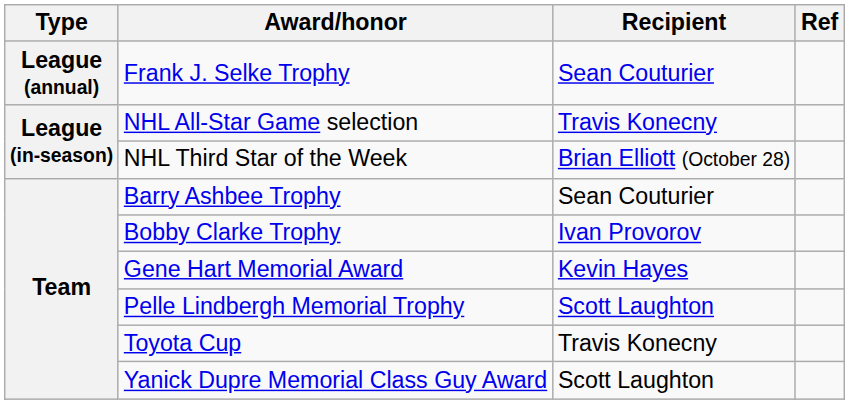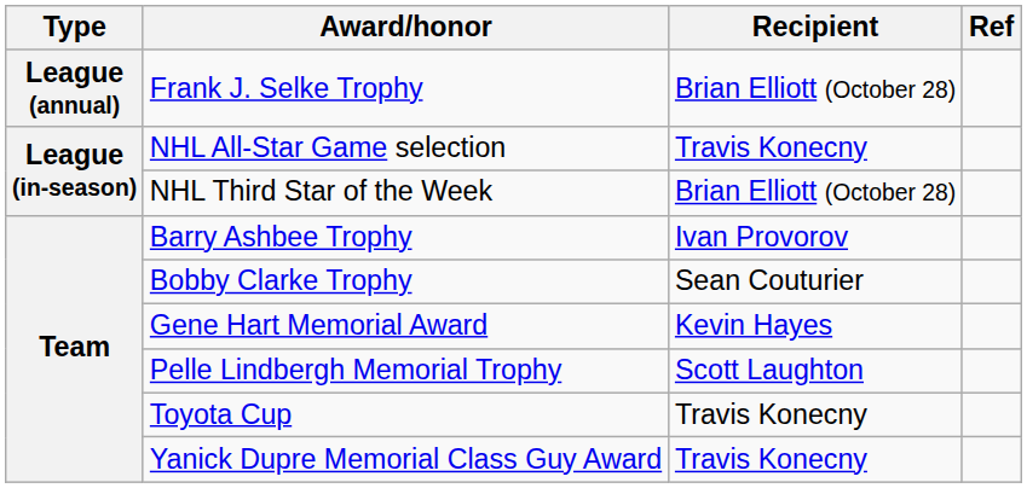 <table class="wikitable">
 <tr>
 <th scope="col">Type</th>
 <th scope="col">Award/honor</th>
 <th scope="col">Recipient</th>
 <th scope="col">Ref</th>
 </tr>
 <tr>
 <th scope="row" rowspan="1">League<br><small>(annual)</small></th>
 <td><a href='#'>Frank J. Selke Trophy</a></td>
-<td><a href='#'>Sean Couturier</a></td>
+<td><a href='#'>Brian Elliott</a> <small>(October 28)</small></td>
 <td></td>
 </tr>
 <tr>
 <th scope="row" rowspan="2">League<br><small>(in-season)</small></th>
 <td><a href='#'>NHL All-Star Game</a> selection</td>
 <td><a href='#'>Travis Konecny</a></td>
 <td></td>
 </tr>
 <tr>
 <td>NHL Third Star of the Week</td>
 <td><a href='#'>Brian Elliott</a> <small>(October 28)</small></td>
 <td></td>
 </tr>
 <tr>
 <th scope="row" rowspan="6">Team</th>
 <td><a href='#'>Barry Ashbee Trophy</a></td>
-<td>Sean Couturier</td>
+<td><a href='#'>Ivan Provorov</a></td>
 <td></td>
 </tr>
 <tr>
 <td><a href='#'>Bobby Clarke Trophy</a></td>
-<td><a href='#'>Ivan Provorov</a></td>
+<td>Sean Couturier</td>
 <td></td>
 </tr>
 <tr>
 <td><a href='#'>Gene Hart Memorial Award</a></td>
 <td><a href='#'>Kevin Hayes</a></td>
 <td></td>
 </tr>
 <tr>
 <td><a href='#'>Pelle Lindbergh Memorial Trophy</a></td>
 <td><a href='#'>Scott Laughton</a></td>
 <td></td>
 </tr>
 <tr>
 <td><a href='#'>Toyota Cup</a></td>
 <td>Travis Konecny</td>
 <td></td>
 </tr>
 <tr>
 <td><a href='#'>Yanick Dupre Memorial Class Guy Award</a></td>
-<td>Scott Laughton</td>
+<td><a href='#'>Travis Konecny</a></td>
 <td></td>
 </tr>
 </table>
